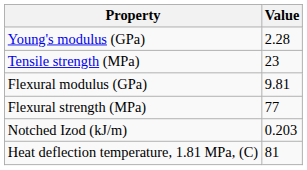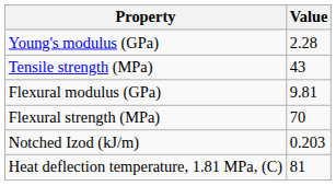 <table class="wikitable">
 <tr>
 <th>Property</th>
 <th>Value</th>
 </tr>
 <tr>
 <td><a href='#'>Young's modulus</a> (GPa)</td>
 <td>2.28</td>
 </tr>
 <tr>
 <td><a href='#'>Tensile strength</a> (MPa)</td>
-<td>23</td>
+<td>43</td>
 </tr>
 <tr>
 <td>Flexural modulus (GPa)</td>
 <td>9.81</td>
 </tr>
 <tr>
 <td>Flexural strength (MPa)</td>
-<td>77</td>
+<td>70</td>
 </tr>
 <tr>
 <td>Notched Izod (kJ/m)</td>
 <td>0.203</td>
 </tr>
 <tr>
 <td>Heat deflection temperature, 1.81 MPa, (C)</td>
 <td>81</td>
 </tr>
 </table>
